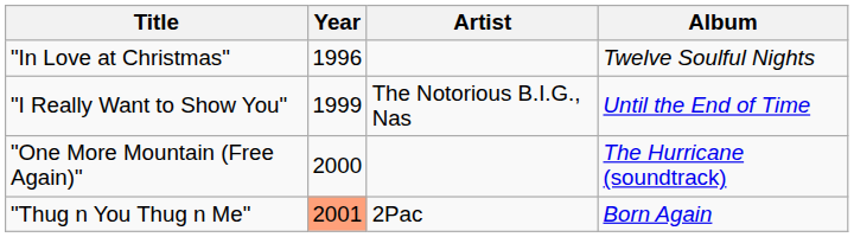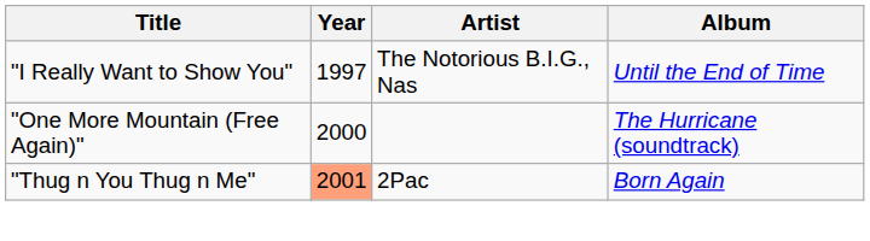 <table class="wikitable">
 <tr>
 <th>Title</th>
 <th>Year</th>
 <th>Artist</th>
 <th>Album</th>
 </tr>
 <tr>
-<td>"In Love at Christmas"</td>
-<td>1996</td>
-<td></td>
-<td><em>Twelve Soulful Nights</em></td>
-</tr>
-<tr>
 <td>"I Really Want to Show You"</td>
-<td>1999</td>
+<td>1997</td>
 <td>The Notorious B.I.G., Nas</td>
 <td><em><a href='#'>Until the End of Time</a></em></td>
 </tr>
 <tr>
 <td>"One More Mountain (Free Again)"</td>
 <td>2000</td>
 <td></td>
 <td><a href='#'><em>The Hurricane</em> (soundtrack)</a></td>
 </tr>
 <tr>
 <td>"Thug n You Thug n Me"</td>
 <td style="background: lightsalmon;">2001</td>
 <td>2Pac</td>
 <td><em><a href='#'>Born Again</a></em></td>
 </tr>
 </table>
